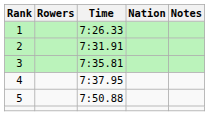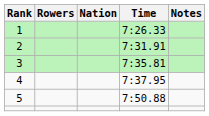 <table class="wikitable sortable" style=text-align:center>
 <tr>
 <th>Rank</th>
 <th>Rowers</th>
+<th>Nation</th>
 <th>Time</th>
-<th>Nation</th>
 <th>Notes</th>
 </tr>
 <tr bgcolor=bbf3bb>
 <td>1</td>
 <td align=left></td>
+<td align=left></td>
 <td>7:26.33</td>
-<td align=left></td>
 <td></td>
 </tr>
 <tr bgcolor=bbf3bb>
 <td>2</td>
 <td align=left></td>
+<td align=left></td>
 <td>7:31.91</td>
-<td align=left></td>
 <td></td>
 </tr>
 <tr bgcolor=bbf3bb>
 <td>3</td>
 <td align=left></td>
+<td align=left></td>
 <td>7:35.81</td>
-<td align=left></td>
 <td></td>
 </tr>
 <tr>
 <td>4</td>
 <td align=left></td>
+<td align=left></td>
 <td>7:37.95</td>
-<td align=left></td>
 <td></td>
 </tr>
 <tr>
 <td>5</td>
 <td align=left></td>
+<td align=left></td>
 <td>7:50.88</td>
-<td align=left></td>
 <td></td>
 </tr>
 <tr>
 <td></td>
 <td align=left></td>
+<td align=left></td>
 <td></td>
-<td align=left></td>
 <td></td>
 </tr>
 </table>
